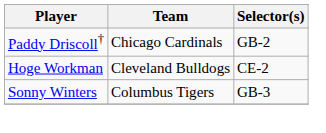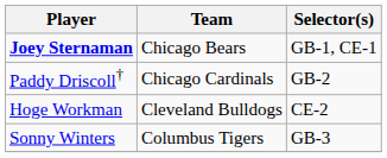 <table class="wikitable" style="text-align:left;">
 <tr>
 <th>Player</th>
 <th>Team</th>
 <th>Selector(s)</th>
+</tr>
+<tr>
+<td><strong><a href='#'>Joey Sternaman</a></strong></td>
+<td>Chicago Bears</td>
+<td>GB-1, CE-1</td>
 </tr>
 <tr>
 <td><a href='#'>Paddy Driscoll</a><sup>†</sup></td>
 <td>Chicago Cardinals</td>
 <td>GB-2</td>
 </tr>
 <tr>
 <td><a href='#'>Hoge Workman</a></td>
 <td>Cleveland Bulldogs</td>
 <td>CE-2</td>
 </tr>
 <tr>
 <td><a href='#'>Sonny Winters</a></td>
 <td>Columbus Tigers</td>
 <td>GB-3</td>
 </tr>
 <tr>
 </tr>
 </table>
